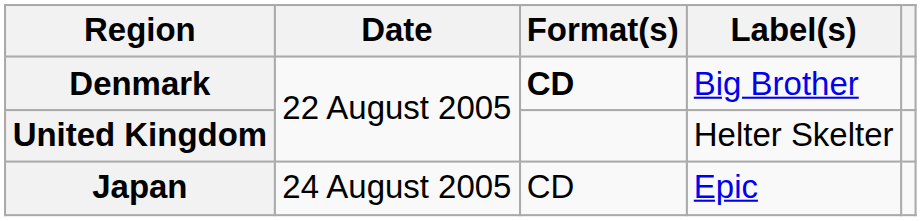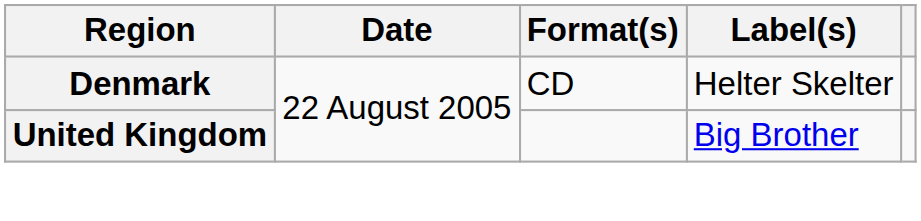 <table class="wikitable plainrowheaders">
 <tr>
 <th scope="col">Region</th>
 <th scope="col">Date</th>
 <th scope="col">Format(s)</th>
 <th scope="col">Label(s)</th>
 <th scope="col"></th>
 </tr>
 <tr>
 <th scope="row">Denmark</th>
 <td rowspan="2">22 August 2005</td>
-<td><strong>CD</strong></td>
-<td><a href='#'>Big Brother</a></td>
+<td>CD</td>
+<td>Helter Skelter</td>
 <td></td>
 </tr>
 <tr>
 <th scope="row">United Kingdom</th>
 <td></td>
-<td>Helter Skelter</td>
-<td></td>
-</tr>
-<tr>
-<th scope="row">Japan</th>
-<td>24 August 2005</td>
-<td>CD</td>
-<td><a href='#'>Epic</a></td>
+<td><a href='#'>Big Brother</a></td>
 <td></td>
 </tr>
 </table>
